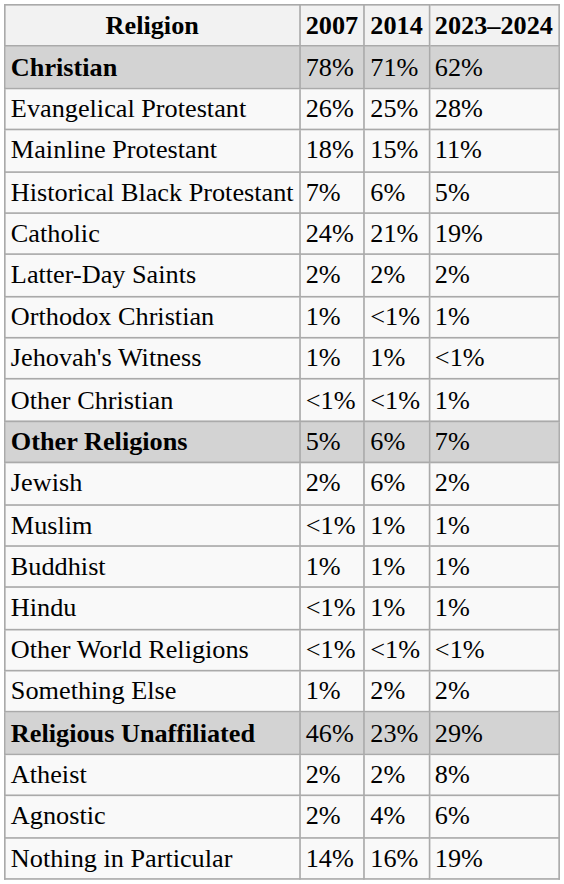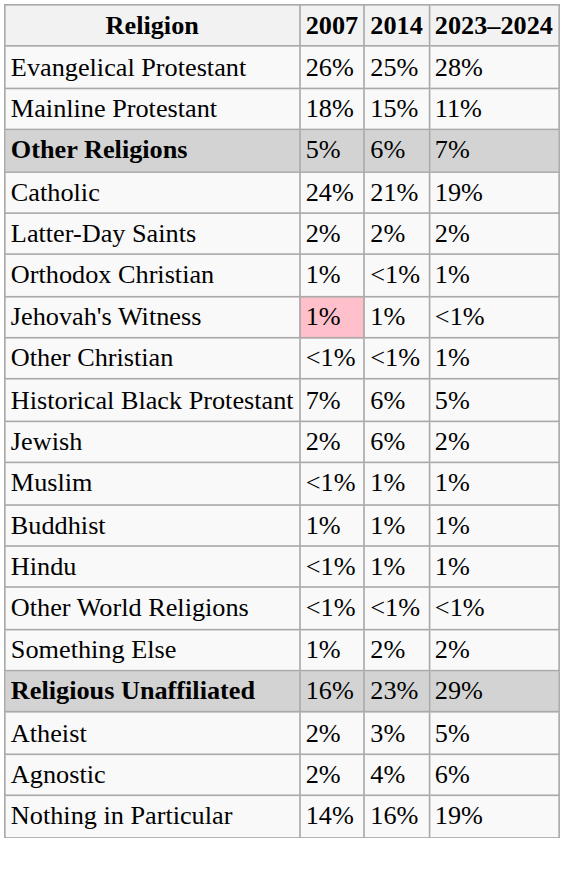 <table class="wikitable sortable sticky-table-col1 sticky-table-head mw-datatable">
 <tr>
 <th>Religion</th>
 <th>2007</th>
 <th>2014</th>
 <th>2023–2024</th>
-</tr>
-<tr>
-<td style="background-color:#D3D3D3;"><strong>Christian</strong></td>
-<td style="background-color:#D3D3D3;">78%</td>
-<td style="background-color:#D3D3D3;">71%</td>
-<td style="background-color:#D3D3D3;">62%</td>
 </tr>
 <tr>
 <td>Evangelical Protestant</td>
 <td>26%</td>
 <td>25%</td>
 <td>28%</td>
 </tr>
 <tr>
 <td>Mainline Protestant</td>
 <td>18%</td>
 <td>15%</td>
 <td>11%</td>
 </tr>
 <tr>
-<td>Historical Black Protestant</td>
-<td>7%</td>
-<td>6%</td>
-<td>5%</td>
+<td style="background-color:#D3D3D3;"><strong>Other Religions</strong></td>
+<td style="background-color:#D3D3D3;">5%</td>
+<td style="background-color:#D3D3D3;">6%</td>
+<td style="background-color:#D3D3D3;">7%</td>
 </tr>
 <tr>
 <td>Catholic</td>
 <td>24%</td>
 <td>21%</td>
 <td>19%</td>
 </tr>
 <tr>
 <td>Latter-Day Saints</td>
 <td>2%</td>
 <td>2%</td>
 <td>2%</td>
 </tr>
 <tr>
 <td>Orthodox Christian</td>
 <td>1%</td>
 <td><1%</td>
 <td>1%</td>
 </tr>
 <tr>
 <td>Jehovah's Witness</td>
-<td>1%</td>
+<td style="background: pink;">1%</td>
 <td>1%</td>
 <td><1%</td>
 </tr>
 <tr>
 <td>Other Christian</td>
 <td><1%</td>
 <td><1%</td>
 <td>1%</td>
 </tr>
 <tr>
-<td style="background-color:#D3D3D3;"><strong>Other Religions</strong></td>
-<td style="background-color:#D3D3D3;">5%</td>
-<td style="background-color:#D3D3D3;">6%</td>
-<td style="background-color:#D3D3D3;">7%</td>
+<td>Historical Black Protestant</td>
+<td>7%</td>
+<td>6%</td>
+<td>5%</td>
 </tr>
 <tr>
 <td>Jewish</td>
 <td>2%</td>
 <td>6%</td>
 <td>2%</td>
 </tr>
 <tr>
 <td>Muslim</td>
 <td><1%</td>
 <td>1%</td>
 <td>1%</td>
 </tr>
 <tr>
 <td>Buddhist</td>
 <td>1%</td>
 <td>1%</td>
 <td>1%</td>
 </tr>
 <tr>
 <td>Hindu</td>
 <td><1%</td>
 <td>1%</td>
 <td>1%</td>
 </tr>
 <tr>
 <td>Other World Religions</td>
 <td><1%</td>
 <td><1%</td>
 <td><1%</td>
 </tr>
 <tr>
 <td>Something Else</td>
 <td>1%</td>
 <td>2%</td>
 <td>2%</td>
 </tr>
 <tr>
 <td style="background-color:#D3D3D3;"><strong>Religious Unaffiliated</strong></td>
-<td style="background-color:#D3D3D3;">46%</td>
+<td style="background-color:#D3D3D3;">16%</td>
 <td style="background-color:#D3D3D3;">23%</td>
 <td style="background-color:#D3D3D3;">29%</td>
 </tr>
 <tr>
 <td>Atheist</td>
 <td>2%</td>
-<td>2%</td>
-<td>8%</td>
+<td>3%</td>
+<td>5%</td>
 </tr>
 <tr>
 <td>Agnostic</td>
 <td>2%</td>
 <td>4%</td>
 <td>6%</td>
 </tr>
 <tr>
 <td>Nothing in Particular</td>
 <td>14%</td>
 <td>16%</td>
 <td>19%</td>
 </tr>
 </table>
